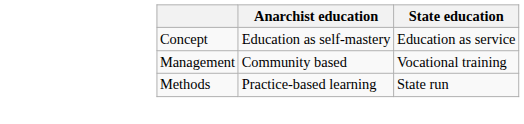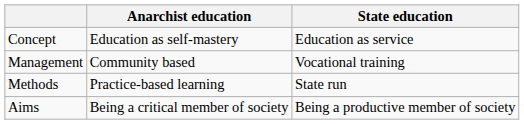 <table class="wikitable" style="border: none; float: right;">
 <tr>
 <th scope="col"></th>
 <th scope="col">Anarchist education</th>
 <th scope="col">State education</th>
 </tr>
 <tr>
 <td>Concept</td>
 <td>Education as self-mastery</td>
 <td>Education as service</td>
 </tr>
 <tr>
 <td>Management</td>
 <td>Community based</td>
 <td>Vocational training</td>
 </tr>
 <tr>
 <td>Methods</td>
 <td>Practice-based learning</td>
 <td>State run</td>
 </tr>
+<tr>
+<td>Aims</td>
+<td>Being a critical member of society</td>
+<td>Being a productive member of society</td>
+</tr>
 </table>
